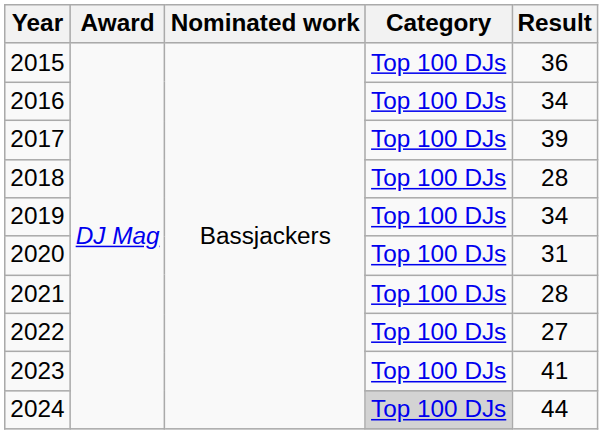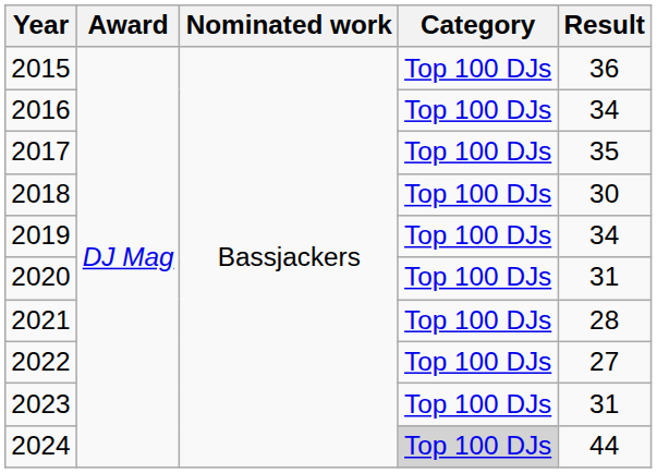 <table class="wikitable plainrowheaders" style="text-align:center;">
 <tr>
 <th>Year</th>
 <th>Award</th>
 <th>Nominated work</th>
 <th>Category</th>
 <th>Result</th>
 </tr>
 <tr>
 <td>2015</td>
 <td rowspan="10"><em><a href='#'>DJ Mag</a></em></td>
 <td rowspan="10">Bassjackers</td>
 <td><a href='#'>Top 100 DJs</a></td>
 <td>36</td>
 </tr>
 <tr>
 <td>2016</td>
 <td><a href='#'>Top 100 DJs</a></td>
 <td>34</td>
 </tr>
 <tr>
 <td>2017</td>
 <td><a href='#'>Top 100 DJs</a></td>
-<td>39</td>
+<td>35</td>
 </tr>
 <tr>
 <td>2018</td>
 <td><a href='#'>Top 100 DJs</a></td>
-<td>28</td>
+<td>30</td>
 </tr>
 <tr>
 <td>2019</td>
 <td><a href='#'>Top 100 DJs</a></td>
 <td>34</td>
 </tr>
 <tr>
 <td>2020</td>
 <td><a href='#'>Top 100 DJs</a></td>
 <td>31</td>
 </tr>
 <tr>
 <td>2021</td>
 <td><a href='#'>Top 100 DJs</a></td>
 <td>28</td>
 </tr>
 <tr>
 <td>2022</td>
 <td><a href='#'>Top 100 DJs</a></td>
 <td>27</td>
 </tr>
 <tr>
 <td>2023</td>
 <td><a href='#'>Top 100 DJs</a></td>
-<td>41</td>
+<td>31</td>
 </tr>
 <tr>
 <td>2024</td>
 <td style="background: lightgrey;"><a href='#'>Top 100 DJs</a></td>
 <td>44</td>
 </tr>
 </table>
